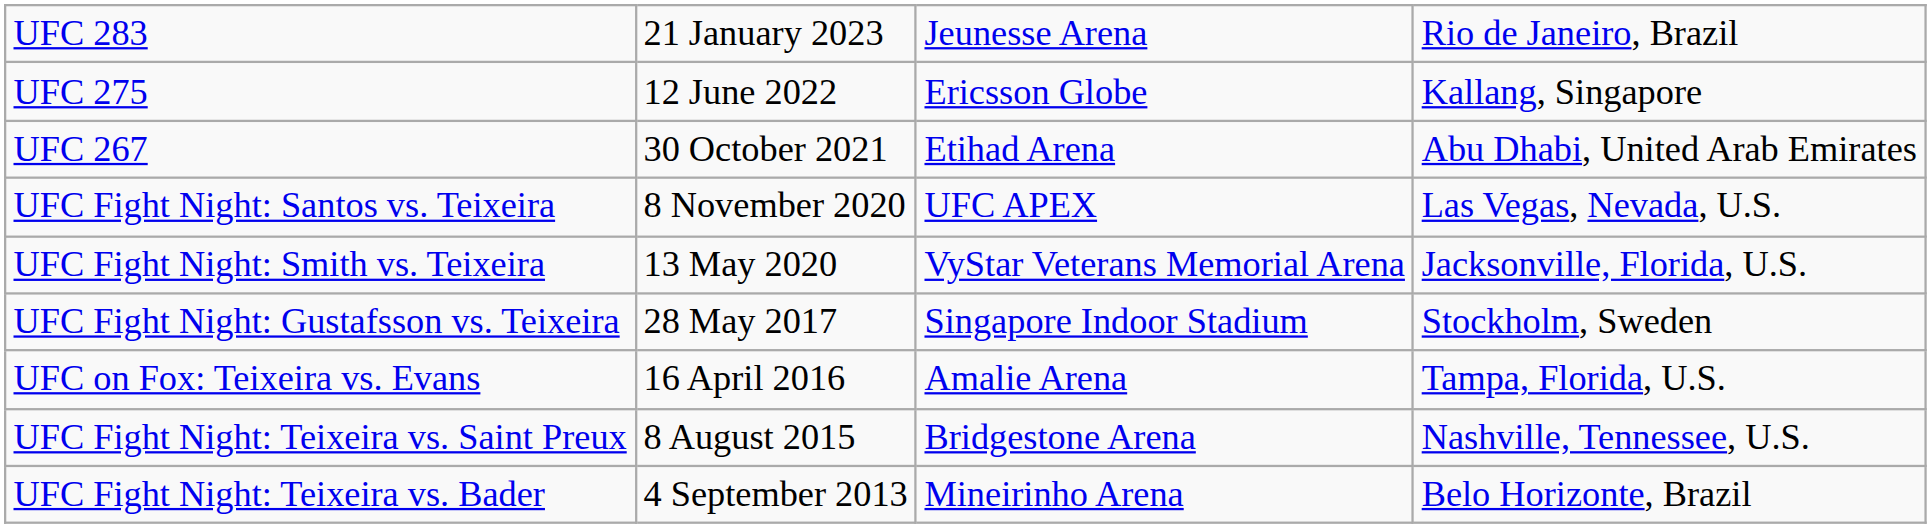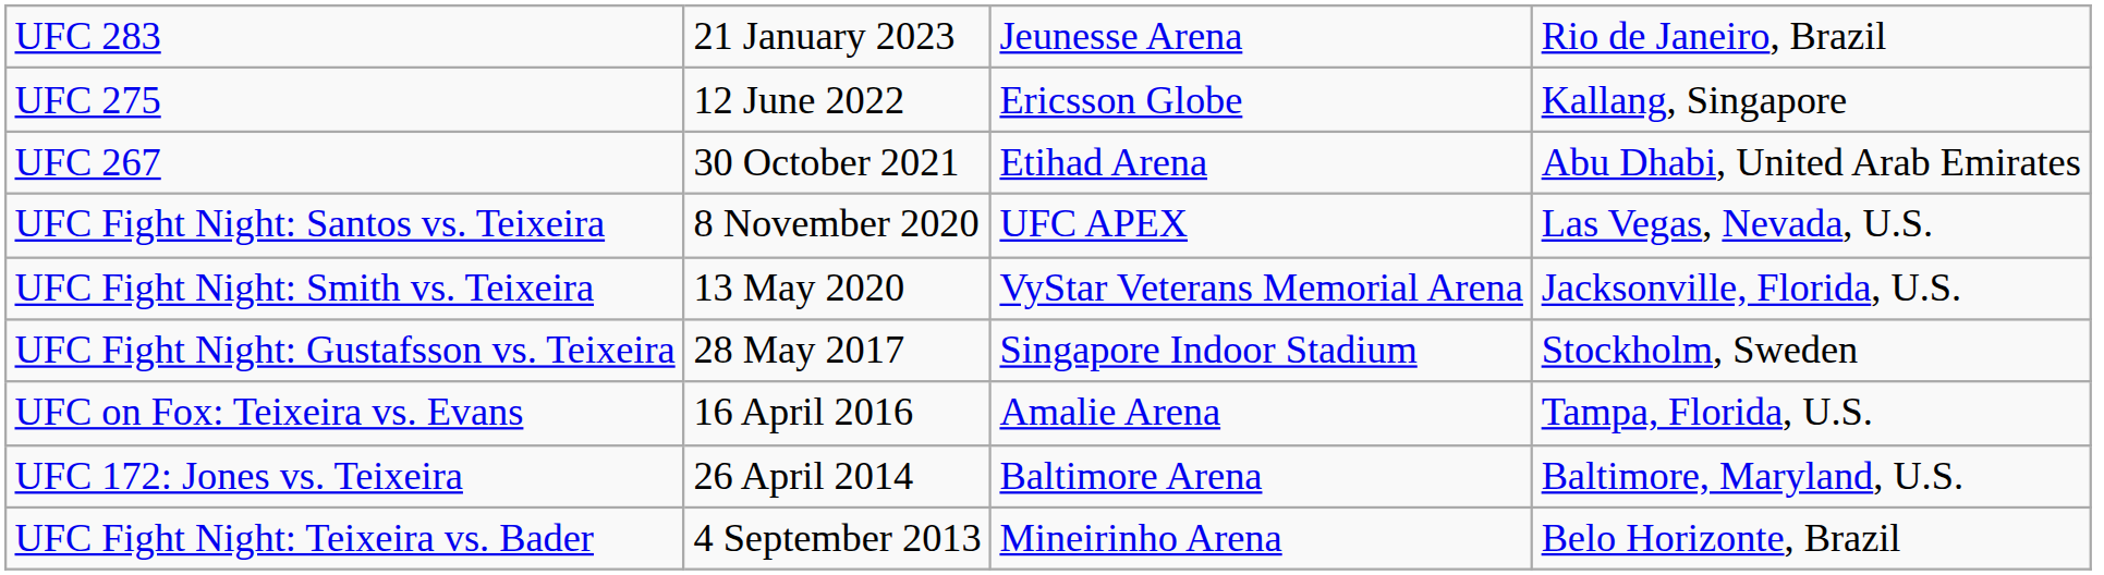 <table class="wikitable sortable">
 <tr>
 <td><a href='#'>UFC 283</a></td>
 <td>21 January 2023</td>
 <td><a href='#'>Jeunesse Arena</a></td>
 <td><a href='#'>Rio de Janeiro</a>, Brazil</td>
 </tr>
 <tr>
 <td><a href='#'>UFC 275</a></td>
 <td>12 June 2022</td>
 <td><a href='#'>Ericsson Globe</a></td>
 <td><a href='#'>Kallang</a>, Singapore</td>
 </tr>
 <tr>
 <td><a href='#'>UFC 267</a></td>
 <td>30 October 2021</td>
 <td><a href='#'>Etihad Arena</a></td>
 <td><a href='#'>Abu Dhabi</a>, United Arab Emirates</td>
 </tr>
 <tr>
 <td><a href='#'>UFC Fight Night: Santos vs. Teixeira</a></td>
 <td>8 November 2020</td>
 <td><a href='#'>UFC APEX</a></td>
 <td><a href='#'>Las Vegas</a>, <a href='#'>Nevada</a>, U.S.</td>
 </tr>
 <tr>
 <td><a href='#'>UFC Fight Night: Smith vs. Teixeira</a></td>
 <td>13 May 2020</td>
 <td><a href='#'>VyStar Veterans Memorial Arena</a></td>
 <td><a href='#'>Jacksonville, Florida</a>, U.S.</td>
 </tr>
 <tr>
 <td><a href='#'>UFC Fight Night: Gustafsson vs. Teixeira</a></td>
 <td>28 May 2017</td>
 <td><a href='#'>Singapore Indoor Stadium</a></td>
 <td><a href='#'>Stockholm</a>, Sweden</td>
 </tr>
 <tr>
 <td><a href='#'>UFC on Fox: Teixeira vs. Evans</a></td>
 <td>16 April 2016</td>
 <td><a href='#'>Amalie Arena</a></td>
 <td><a href='#'>Tampa, Florida</a>, U.S.</td>
 </tr>
 <tr>
-<td><a href='#'>UFC Fight Night: Teixeira vs. Saint Preux</a></td>
-<td>8 August 2015</td>
-<td><a href='#'>Bridgestone Arena</a></td>
-<td><a href='#'>Nashville, Tennessee</a>, U.S.</td>
+<td><a href='#'>UFC 172: Jones vs. Teixeira</a></td>
+<td>26 April 2014</td>
+<td><a href='#'>Baltimore Arena</a></td>
+<td><a href='#'>Baltimore, Maryland</a>, U.S.</td>
 </tr>
 <tr>
 <td><a href='#'>UFC Fight Night: Teixeira vs. Bader</a></td>
 <td>4 September 2013</td>
 <td><a href='#'>Mineirinho Arena</a></td>
 <td><a href='#'>Belo Horizonte</a>, Brazil</td>
 </tr>
 </table>
